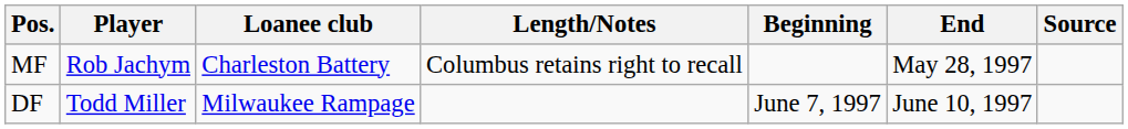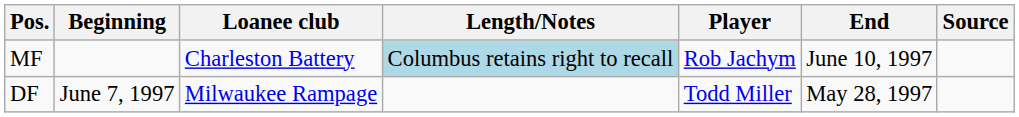 <table class="wikitable sortable" style="text-align: left">
 <tr>
 <th><strong>Pos.</strong></th>
-<th><strong>Player</strong></th>
+<th><strong>Beginning</strong></th>
 <th><strong>Loanee club</strong></th>
 <th><strong>Length/Notes</strong></th>
-<th><strong>Beginning</strong></th>
+<th><strong>Player</strong></th>
 <th><strong>End</strong></th>
 <th><strong>Source</strong></th>
 </tr>
 <tr>
 <td>MF</td>
+<td></td>
+<td> <a href='#'>Charleston Battery</a></td>
+<td style="background: lightblue;">Columbus retains right to recall</td>
 <td> <a href='#'>Rob Jachym</a></td>
-<td> <a href='#'>Charleston Battery</a></td>
-<td>Columbus retains right to recall</td>
-<td></td>
-<td>May 28, 1997</td>
+<td>June 10, 1997</td>
 <td align=center></td>
 </tr>
 <tr>
 <td>DF</td>
-<td> <a href='#'>Todd Miller</a></td>
+<td>June 7, 1997</td>
 <td> <a href='#'>Milwaukee Rampage</a></td>
 <td></td>
-<td>June 7, 1997</td>
-<td>June 10, 1997</td>
+<td> <a href='#'>Todd Miller</a></td>
+<td>May 28, 1997</td>
 <td align=center></td>
 </tr>
 </table>
